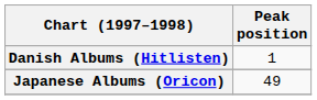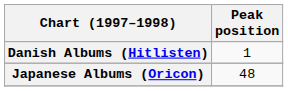 <table class="wikitable sortable plainrowheaders" style="text-align:center">
 <tr>
 <th scope="col">Chart (1997–1998)</th>
 <th scope="col">Peak<br>position</th>
 </tr>
 <tr>
 </tr>
 <tr>
 </tr>
 <tr>
 </tr>
 <tr>
 </tr>
 <tr>
 <th scope="row">Danish Albums (<a href='#'>Hitlisten</a>)</th>
 <td>1</td>
 </tr>
 <tr>
 </tr>
 <tr>
 </tr>
 <tr>
 </tr>
 <tr>
 </tr>
 <tr>
 </tr>
 <tr>
 <th scope="row">Japanese Albums (<a href='#'>Oricon</a>)</th>
-<td>49</td>
+<td>48</td>
 </tr>
 <tr>
 </tr>
 <tr>
 </tr>
 <tr>
 </tr>
 <tr>
 </tr>
 <tr>
 </tr>
 <tr>
 </tr>
 <tr>
 </tr>
 </table>
